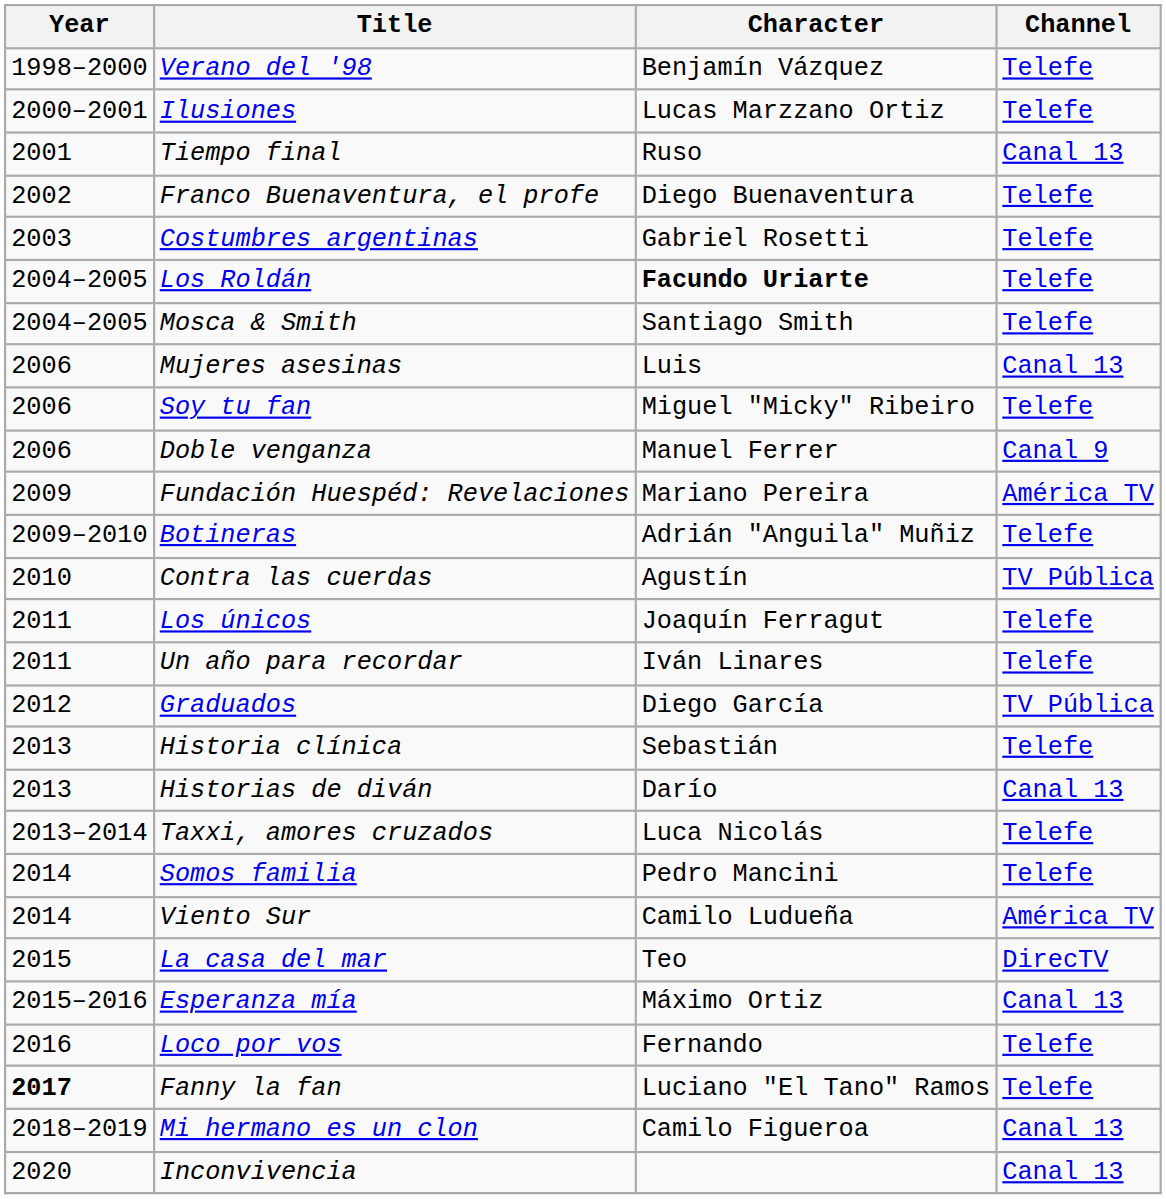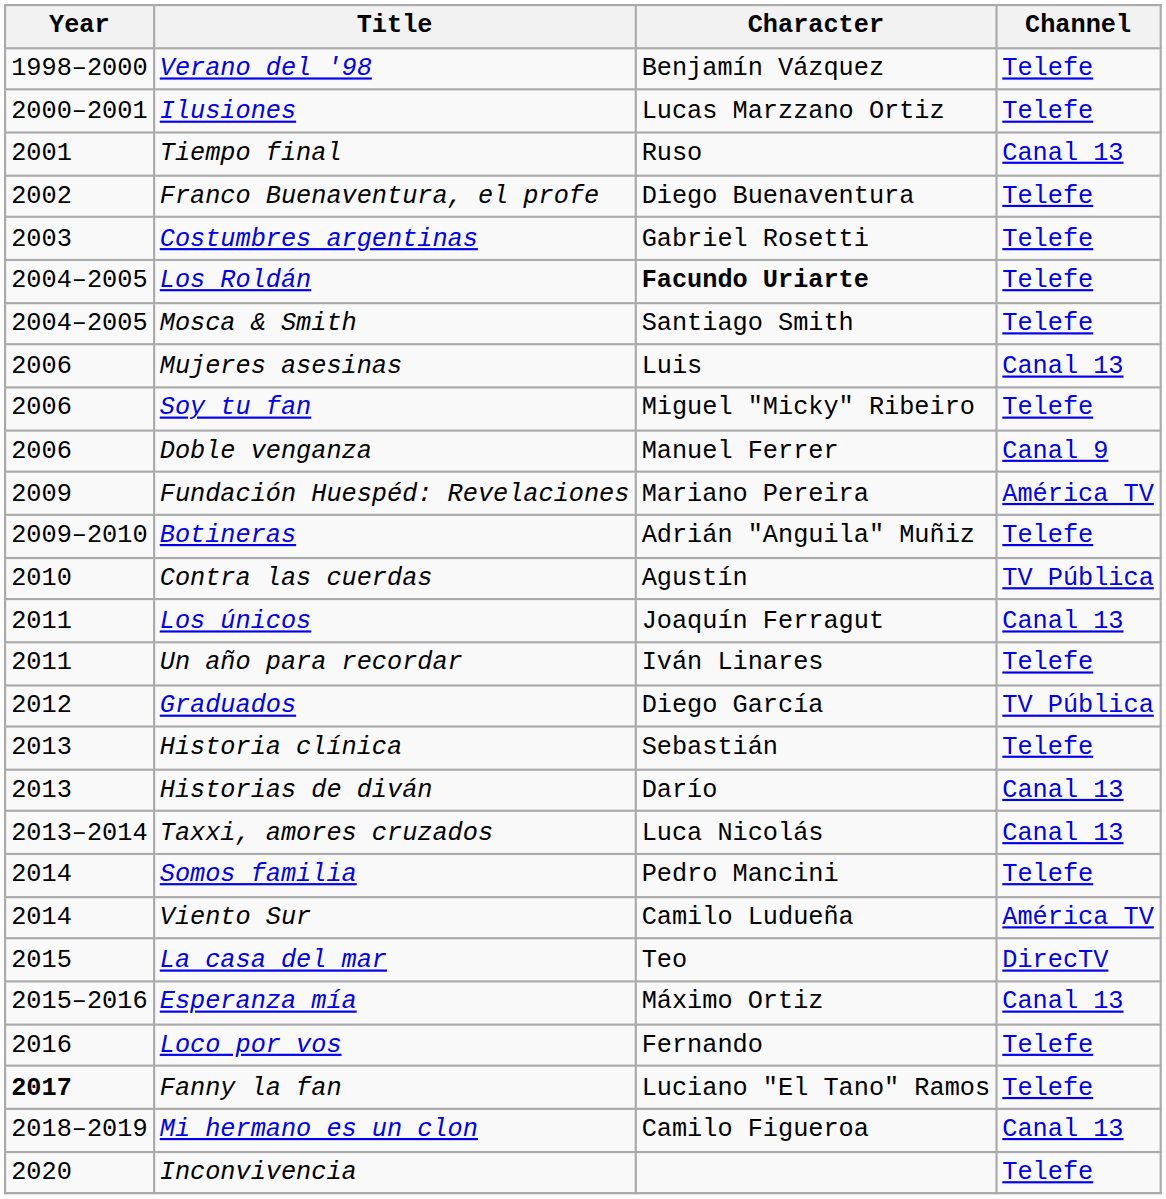 <table class="wikitable" style="font-size: 90%;">
 <tr>
 <th>Year</th>
 <th>Title</th>
 <th>Character</th>
 <th>Channel</th>
 </tr>
 <tr>
 <td>1998–2000</td>
 <td><em><a href='#'>Verano del '98</a></em></td>
 <td>Benjamín Vázquez</td>
 <td><a href='#'>Telefe</a></td>
 </tr>
 <tr>
 <td>2000–2001</td>
 <td><em><a href='#'>Ilusiones</a></em></td>
 <td>Lucas Marzzano Ortiz</td>
 <td><a href='#'>Telefe</a></td>
 </tr>
 <tr>
 <td>2001</td>
 <td><em>Tiempo final</em></td>
 <td>Ruso</td>
 <td><a href='#'>Canal 13</a></td>
 </tr>
 <tr>
 <td>2002</td>
 <td><em>Franco Buenaventura, el profe</em></td>
 <td>Diego Buenaventura</td>
 <td><a href='#'>Telefe</a></td>
 </tr>
 <tr>
 <td>2003</td>
 <td><em><a href='#'>Costumbres argentinas</a></em></td>
 <td>Gabriel Rosetti</td>
 <td><a href='#'>Telefe</a></td>
 </tr>
 <tr>
 <td>2004–2005</td>
 <td><em><a href='#'>Los Roldán</a></em></td>
 <td><strong>Facundo Uriarte</strong></td>
 <td><a href='#'>Telefe</a></td>
 </tr>
 <tr>
 <td>2004–2005</td>
 <td><em>Mosca & Smith</em></td>
 <td>Santiago Smith</td>
 <td><a href='#'>Telefe</a></td>
 </tr>
 <tr>
 <td>2006</td>
 <td><em>Mujeres asesinas</em></td>
 <td>Luis</td>
 <td><a href='#'>Canal 13</a></td>
 </tr>
 <tr>
 <td>2006</td>
 <td><em><a href='#'>Soy tu fan</a></em></td>
 <td>Miguel "Micky" Ribeiro</td>
 <td><a href='#'>Telefe</a></td>
 </tr>
 <tr>
 <td>2006</td>
 <td><em>Doble venganza</em></td>
 <td>Manuel Ferrer</td>
 <td><a href='#'>Canal 9</a></td>
 </tr>
 <tr>
 <td>2009</td>
 <td><em>Fundación Huespéd: Revelaciones</em></td>
 <td>Mariano Pereira</td>
 <td><a href='#'>América TV</a></td>
 </tr>
 <tr>
 <td>2009–2010</td>
 <td><em><a href='#'>Botineras</a></em></td>
 <td>Adrián "Anguila" Muñiz</td>
 <td><a href='#'>Telefe</a></td>
 </tr>
 <tr>
 <td>2010</td>
 <td><em>Contra las cuerdas</em></td>
 <td>Agustín</td>
 <td><a href='#'>TV Pública</a></td>
 </tr>
 <tr>
 <td>2011</td>
 <td><em><a href='#'>Los únicos</a></em></td>
 <td>Joaquín Ferragut</td>
-<td><a href='#'>Telefe</a></td>
+<td><a href='#'>Canal 13</a></td>
 </tr>
 <tr>
 <td>2011</td>
 <td><em>Un año para recordar</em></td>
 <td>Iván Linares</td>
 <td><a href='#'>Telefe</a></td>
 </tr>
 <tr>
 <td>2012</td>
 <td><em><a href='#'>Graduados</a></em></td>
 <td>Diego García</td>
 <td><a href='#'>TV Pública</a></td>
 </tr>
 <tr>
 <td>2013</td>
 <td><em>Historia clínica</em></td>
 <td>Sebastián</td>
 <td><a href='#'>Telefe</a></td>
 </tr>
 <tr>
 <td>2013</td>
 <td><em>Historias de diván</em></td>
 <td>Darío</td>
 <td><a href='#'>Canal 13</a></td>
 </tr>
 <tr>
 <td>2013–2014</td>
 <td><em>Taxxi, amores cruzados</em></td>
 <td>Luca Nicolás</td>
-<td><a href='#'>Telefe</a></td>
+<td><a href='#'>Canal 13</a></td>
 </tr>
 <tr>
 <td>2014</td>
 <td><em><a href='#'>Somos familia</a></em></td>
 <td>Pedro Mancini</td>
 <td><a href='#'>Telefe</a></td>
 </tr>
 <tr>
 <td>2014</td>
 <td><em>Viento Sur</em></td>
 <td>Camilo Ludueña</td>
 <td><a href='#'>América TV</a></td>
 </tr>
 <tr>
 <td>2015</td>
 <td><em><a href='#'>La casa del mar</a></em></td>
 <td>Teo</td>
 <td><a href='#'>DirecTV</a></td>
 </tr>
 <tr>
 <td>2015–2016</td>
 <td><em><a href='#'>Esperanza mía</a></em></td>
 <td>Máximo Ortiz</td>
 <td><a href='#'>Canal 13</a></td>
 </tr>
 <tr>
 <td>2016</td>
 <td><em><a href='#'>Loco por vos</a></em></td>
 <td>Fernando</td>
 <td><a href='#'>Telefe</a></td>
 </tr>
 <tr>
 <td><strong>2017</strong></td>
 <td><em>Fanny la fan</em></td>
 <td>Luciano "El Tano" Ramos</td>
 <td><a href='#'>Telefe</a></td>
 </tr>
 <tr>
 <td>2018–2019</td>
 <td><em><a href='#'>Mi hermano es un clon</a></em></td>
 <td>Camilo Figueroa</td>
 <td><a href='#'>Canal 13</a></td>
 </tr>
 <tr>
 <td>2020</td>
 <td><em>Inconvivencia</em></td>
 <td></td>
-<td><a href='#'>Canal 13</a></td>
+<td><a href='#'>Telefe</a></td>
 </tr>
 <tr>
 </tr>
 </table>
